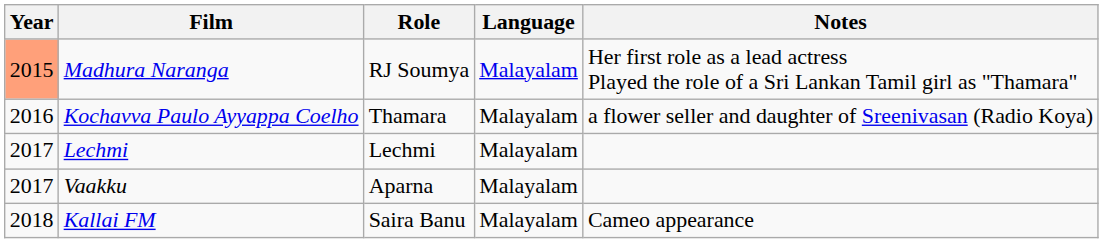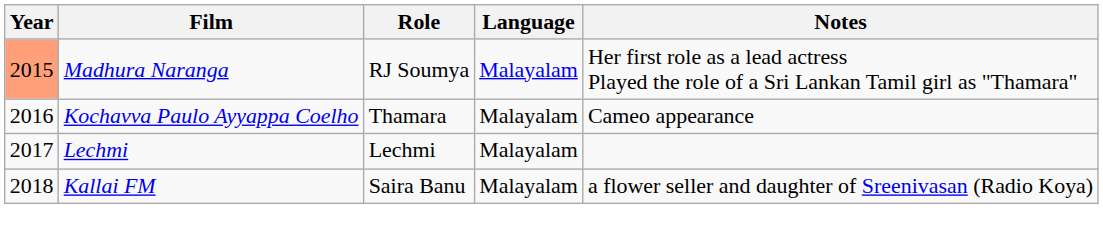 <table class="wikitable">
 <tr>
 <th>Year</th>
 <th>Film</th>
 <th>Role</th>
 <th>Language</th>
 <th>Notes</th>
 </tr>
 <tr>
 <td style="background: lightsalmon;">2015</td>
 <td><em><a href='#'>Madhura Naranga</a></em></td>
 <td>RJ Soumya</td>
 <td><a href='#'>Malayalam</a></td>
 <td>Her first role as a lead actress<br> Played the role of a Sri Lankan Tamil girl as "Thamara"</td>
 </tr>
 <tr>
 <td>2016</td>
 <td><em><a href='#'>Kochavva Paulo Ayyappa Coelho</a></em></td>
 <td>Thamara</td>
 <td>Malayalam</td>
-<td>a flower seller and daughter of <a href='#'>Sreenivasan</a> (Radio Koya)</td>
+<td>Cameo appearance</td>
 </tr>
 <tr>
 <td>2017</td>
 <td><em><a href='#'>Lechmi</a></em></td>
 <td>Lechmi</td>
 <td>Malayalam</td>
 <td></td>
 </tr>
 <tr>
-<td>2017</td>
-<td><em>Vaakku</em></td>
-<td>Aparna</td>
-<td>Malayalam</td>
-<td></td>
-</tr>
-<tr>
 <td>2018</td>
 <td><em><a href='#'>Kallai FM</a></em></td>
 <td>Saira Banu</td>
 <td>Malayalam</td>
-<td>Cameo appearance</td>
+<td>a flower seller and daughter of <a href='#'>Sreenivasan</a> (Radio Koya)</td>
 </tr>
 </table>
